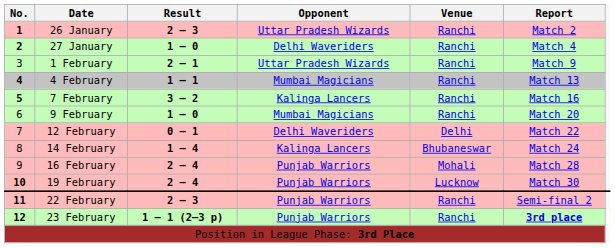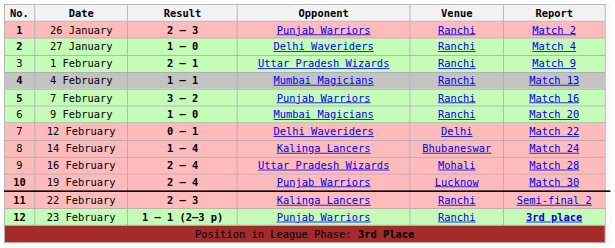 <table class=wikitable style="width:60%;text-align:center; border:none">
 <tr>
 <th>No.</th>
 <th>Date</th>
 <th>Result</th>
 <th>Opponent</th>
 <th>Venue</th>
 <th>Report</th>
 </tr>
 <tr style="background:#fbb;">
 <td><strong>1</strong></td>
 <td>26 January</td>
 <td><strong>2 – 3</strong></td>
-<td><a href='#'>Uttar Pradesh Wizards</a></td>
+<td><a href='#'>Punjab Warriors</a></td>
 <td><a href='#'>Ranchi</a></td>
 <td><a href='#'>Match 2</a></td>
 </tr>
 <tr style="background:#c3fdb8;">
 <td><strong>2</strong></td>
 <td>27 January</td>
 <td><strong>1 – 0</strong></td>
 <td><a href='#'>Delhi Waveriders</a></td>
 <td><a href='#'>Ranchi</a></td>
 <td><a href='#'>Match 4</a></td>
 </tr>
 <tr style="background:#c3fdb8;">
 <td>3</td>
 <td>1 February</td>
 <td><strong>2 – 1</strong></td>
 <td><a href='#'>Uttar Pradesh Wizards</a></td>
 <td><a href='#'>Ranchi</a></td>
 <td><a href='#'>Match 9</a></td>
 </tr>
 <tr style="background:#c3c3c3;">
 <td><strong>4</strong></td>
 <td>4 February</td>
 <td><strong>1 – 1</strong></td>
 <td><a href='#'>Mumbai Magicians</a></td>
 <td><a href='#'>Ranchi</a></td>
 <td><a href='#'>Match 13</a></td>
 </tr>
 <tr style="background:#c3fdb8;">
 <td><strong>5</strong></td>
 <td>7 February</td>
 <td><strong>3 – 2</strong></td>
-<td><a href='#'>Kalinga Lancers</a></td>
+<td><a href='#'>Punjab Warriors</a></td>
 <td><a href='#'>Ranchi</a></td>
 <td><a href='#'>Match 16</a></td>
 </tr>
 <tr style="background:#c3fdb8;">
 <td>6</td>
 <td>9 February</td>
 <td><strong>1 – 0</strong></td>
 <td><a href='#'>Mumbai Magicians</a></td>
 <td><a href='#'>Ranchi</a></td>
 <td><a href='#'>Match 20</a></td>
 </tr>
 <tr style="background:#fbb;">
 <td>7</td>
 <td>12 February</td>
 <td><strong>0 – 1</strong></td>
 <td><a href='#'>Delhi Waveriders</a></td>
 <td><a href='#'>Delhi</a></td>
 <td><a href='#'>Match 22</a></td>
 </tr>
 <tr style="background:#fbb;">
 <td>8</td>
 <td>14 February</td>
 <td><strong>1 – 4</strong></td>
 <td><a href='#'>Kalinga Lancers</a></td>
 <td><a href='#'>Bhubaneswar</a></td>
 <td><a href='#'>Match 24</a></td>
 </tr>
 <tr style="background:#fbb;">
 <td>9</td>
 <td>16 February</td>
 <td><strong>2 – 4</strong></td>
-<td><a href='#'>Punjab Warriors</a></td>
+<td><a href='#'>Uttar Pradesh Wizards</a></td>
 <td><a href='#'>Mohali</a></td>
 <td><a href='#'>Match 28</a></td>
 </tr>
 <tr style="background:#fbb;">
 <td><strong>10</strong></td>
 <td>19 February</td>
 <td><strong>2 – 4</strong></td>
 <td><a href='#'>Punjab Warriors</a></td>
 <td><a href='#'>Lucknow</a></td>
 <td><a href='#'>Match 30</a></td>
 </tr>
 <tr style="border-top:2px solid black; background:#fbb;">
 <td><strong>11</strong></td>
 <td>22 February</td>
 <td><strong>2 – 3</strong></td>
-<td><a href='#'>Punjab Warriors</a></td>
+<td><a href='#'>Kalinga Lancers</a></td>
 <td><a href='#'>Ranchi</a></td>
 <td><a href='#'>Semi-final 2</a></td>
 </tr>
 <tr style="background:#c3fdb8;">
 <td><strong>12</strong></td>
 <td>23 February</td>
 <td><strong>1 – 1 (2–3 p)</strong></td>
 <td><a href='#'>Punjab Warriors</a></td>
 <td><a href='#'>Ranchi</a></td>
 <td><strong><a href='#'>3rd place</a></strong></td>
 <td colspan="6" style="background:#ffffff; border:none"></td>
 </tr>
 <tr style="background:brown;">
 <td colspan="6">Position in League Phase: <strong>3rd Place</strong></td>
 </tr>
 </table>
